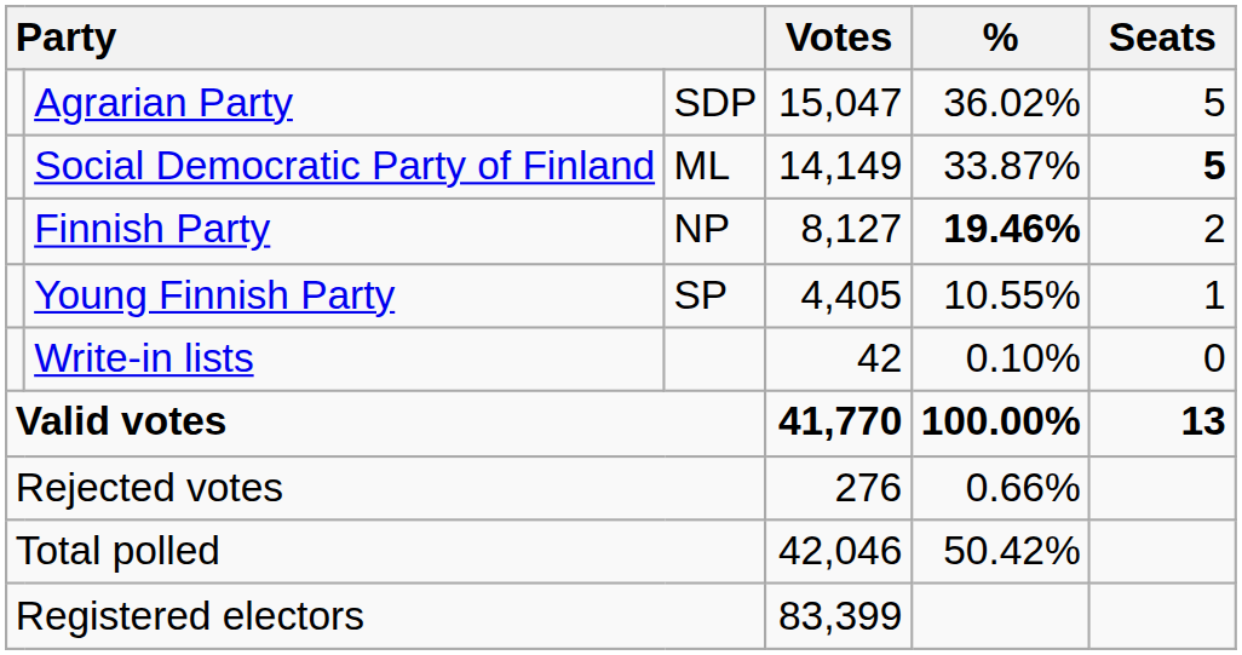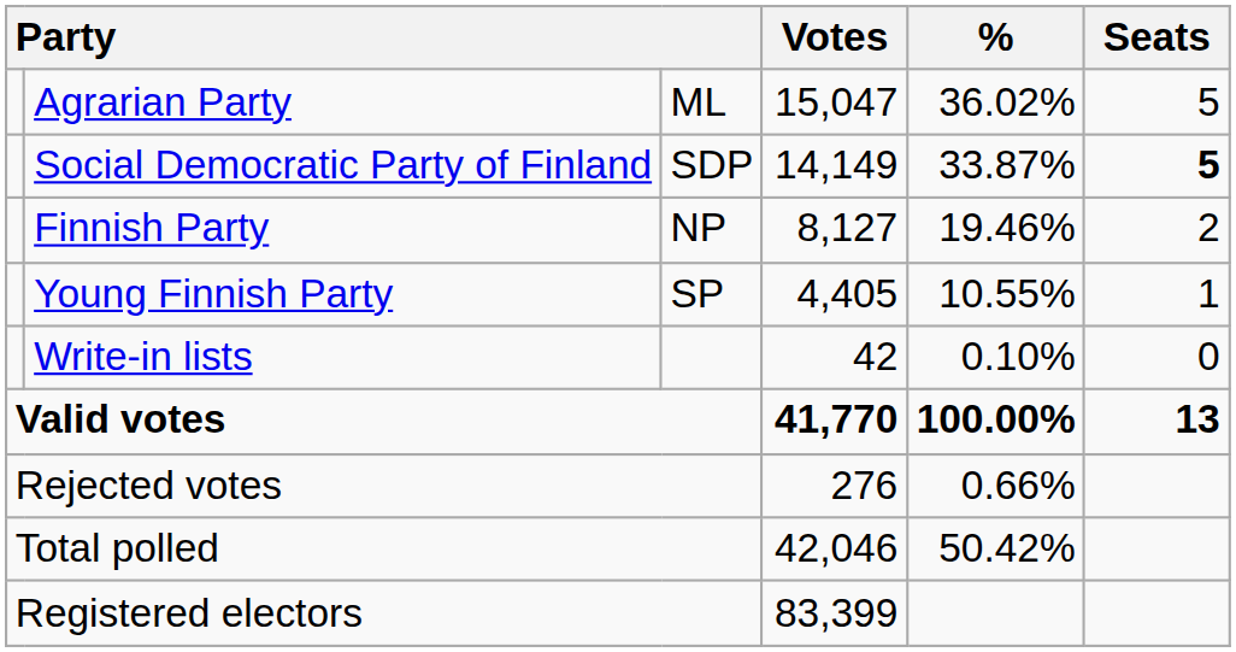 <table class="wikitable" border="1" style="text-align:right;">
 <tr>
 <th style="text-align:left;" colspan=3>Party</th>
 <th align=center width="50">Votes</th>
 <th align=center width="50">%</th>
 <th align=center width="50">Seats</th>
 </tr>
 <tr>
 <td></td>
 <td align=left><a href='#'>Agrarian Party</a></td>
-<td align=left>SDP</td>
+<td align=left>ML</td>
 <td>15,047</td>
 <td>36.02%</td>
 <td>5</td>
 </tr>
 <tr>
 <td></td>
 <td align=left style="white-space: nowrap;"><a href='#'>Social Democratic Party of Finland</a></td>
-<td align=left>ML</td>
+<td align=left>SDP</td>
 <td>14,149</td>
 <td>33.87%</td>
 <td><strong>5</strong></td>
 </tr>
 <tr>
 <td></td>
 <td align=left><a href='#'>Finnish Party</a></td>
 <td align=left>NP</td>
 <td>8,127</td>
-<td><strong>19.46%</strong></td>
+<td>19.46%</td>
 <td>2</td>
 </tr>
 <tr>
 <td></td>
 <td align=left><a href='#'>Young Finnish Party</a></td>
 <td align=left>SP</td>
 <td>4,405</td>
 <td>10.55%</td>
 <td>1</td>
 </tr>
 <tr>
 <td></td>
 <td align=left><a href='#'>Write-in lists</a></td>
 <td align=left></td>
 <td>42</td>
 <td>0.10%</td>
 <td>0</td>
 </tr>
 <tr style="font-weight:bold">
 <td align=left colspan=3>Valid votes</td>
 <td>41,770</td>
 <td>100.00%</td>
 <td>13</td>
 </tr>
 <tr>
 <td align=left colspan=3>Rejected votes</td>
 <td>276</td>
 <td>0.66%</td>
 <td></td>
 </tr>
 <tr>
 <td align=left colspan=3>Total polled</td>
 <td>42,046</td>
 <td>50.42%</td>
 <td></td>
 </tr>
 <tr>
 <td align=left colspan=3>Registered electors</td>
 <td>83,399</td>
 <td></td>
 <td></td>
 </tr>
 </table>
